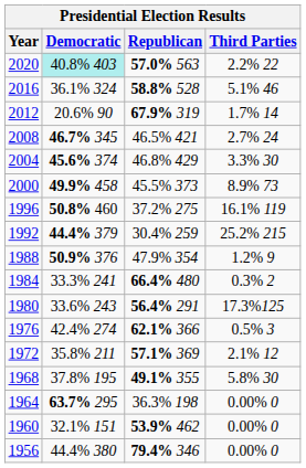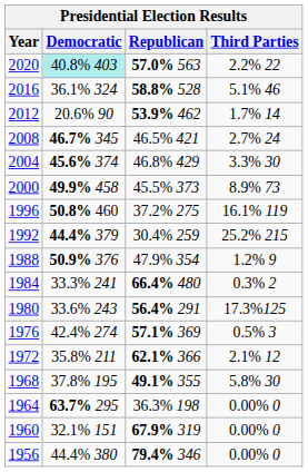 <table class="wikitable">
 <tr>
 <th colspan="4">Presidential Election Results</th>
 </tr>
 <tr>
 <th>Year</th>
 <th><a href='#'>Democratic</a></th>
 <th><a href='#'>Republican</a></th>
 <th><a href='#'>Third Parties</a></th>
 </tr>
 <tr>
 <td align="center" ><a href='#'>2020</a></td>
 <td align="center"  style="background: paleturquoise;">40.8% <em>403</em></td>
 <td align="center" ><strong>57.0%</strong> <em>563</em></td>
 <td align="center" >2.2% <em>22</em></td>
 </tr>
 <tr>
 <td align="center" ><a href='#'>2016</a></td>
 <td align="center" >36.1% <em>324</em></td>
 <td align="center" ><strong>58.8%</strong> <em>528</em></td>
 <td align="center" >5.1% <em>46</em></td>
 </tr>
 <tr>
 <td align="center" ><a href='#'>2012</a></td>
 <td align="center" >20.6% <em>90</em></td>
-<td align="center" ><strong>67.9%</strong> <em>319</em></td>
+<td align="center" ><strong>53.9%</strong> <em>462</em></td>
 <td align="center" >1.7% <em>14</em></td>
 </tr>
 <tr>
 <td align="center" ><a href='#'>2008</a></td>
 <td align="center" ><strong>46.7%</strong> <em>345</em></td>
 <td align="center" >46.5% <em>421</em></td>
 <td align="center" >2.7% <em>24</em></td>
 </tr>
 <tr>
 <td align="center" ><a href='#'>2004</a></td>
 <td align="center" ><strong>45.6%</strong> <em>374</em></td>
 <td align="center" >46.8% <em>429</em></td>
 <td align="center" >3.3% <em>30</em></td>
 </tr>
 <tr>
 <td align="center" ><a href='#'>2000</a></td>
 <td align="center" ><strong>49.9%</strong> <em>458</em></td>
 <td align="center" >45.5% <em>373</em></td>
 <td align="center" >8.9% <em>73</em></td>
 </tr>
 <tr>
 <td align="center" ><a href='#'>1996</a></td>
 <td align="center" ><strong>50.8%</strong> 460</td>
 <td align="center" >37.2% <em>275</em></td>
 <td align="center" >16.1% <em>119</em></td>
 </tr>
 <tr>
 <td align="center" ><a href='#'>1992</a></td>
 <td align="center" ><strong>44.4%</strong> <em>379</em></td>
 <td align="center" >30.4% <em>259</em></td>
 <td align="center" >25.2% <em>215</em></td>
 </tr>
 <tr>
 <td align="center" ><a href='#'>1988</a></td>
 <td align="center" ><strong>50.9%</strong> <em>376</em></td>
 <td align="center" >47.9% <em>354</em></td>
 <td align="center" >1.2% <em>9</em></td>
 </tr>
 <tr>
 <td align="center" ><a href='#'>1984</a></td>
 <td align="center" >33.3% <em>241</em></td>
 <td align="center" ><strong>66.4%</strong> <em>480</em></td>
 <td align="center" >0.3% <em>2</em></td>
 </tr>
 <tr>
 <td align="center" ><a href='#'>1980</a></td>
 <td align="center" >33.6% <em>243</em></td>
 <td align="center" ><strong>56.4%</strong> <em>291</em></td>
 <td align="center" >17.3%<em>125</em></td>
 </tr>
 <tr>
 <td align="center" ><a href='#'>1976</a></td>
 <td align="center" >42.4% <em>274</em></td>
-<td align="center" ><strong>62.1%</strong> <em>366</em></td>
+<td align="center" ><strong>57.1%</strong> <em>369</em></td>
 <td align="center" >0.5% <em>3</em></td>
 </tr>
 <tr>
 <td align="center" ><a href='#'>1972</a></td>
 <td align="center" >35.8% <em>211</em></td>
-<td align="center" ><strong>57.1%</strong> <em>369</em></td>
+<td align="center" ><strong>62.1%</strong> <em>366</em></td>
 <td align="center" >2.1% <em>12</em></td>
 </tr>
 <tr>
 <td align="center" ><a href='#'>1968</a></td>
 <td align="center" >37.8% <em>195</em></td>
 <td align="center" ><strong>49.1%</strong> <em>355</em></td>
 <td align="center" >5.8% <em>30</em></td>
 </tr>
 <tr>
 <td align="center" ><a href='#'>1964</a></td>
 <td align="center" ><strong>63.7%</strong> <em>295</em></td>
 <td align="center" >36.3% <em>198</em></td>
 <td align="center" >0.00% <em>0</em></td>
 </tr>
 <tr>
 <td align="center" ><a href='#'>1960</a></td>
 <td align="center" >32.1% <em>151</em></td>
-<td align="center" ><strong>53.9%</strong> <em>462</em></td>
+<td align="center" ><strong>67.9%</strong> <em>319</em></td>
 <td align="center" >0.00% <em>0</em></td>
 </tr>
 <tr>
 <td align="center" ><a href='#'>1956</a></td>
 <td align="center" >44.4% <em>380</em></td>
 <td align="center" ><strong>79.4%</strong> <em>346</em></td>
 <td align="center" >0.00% <em>0</em></td>
 </tr>
 </table>
